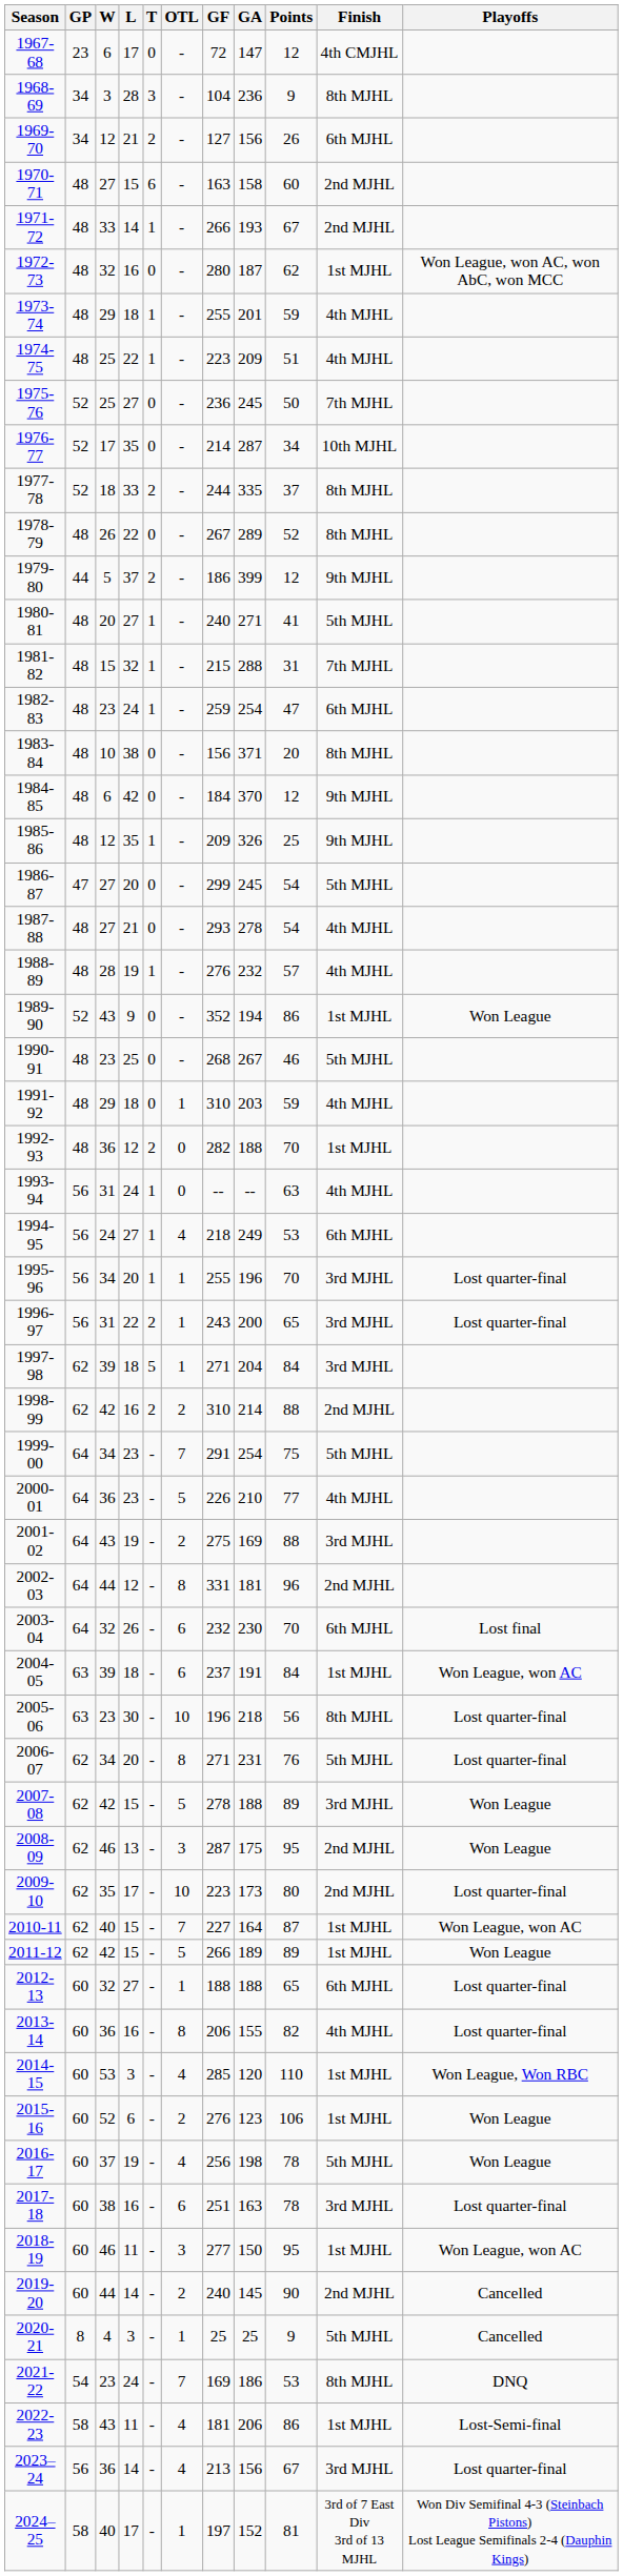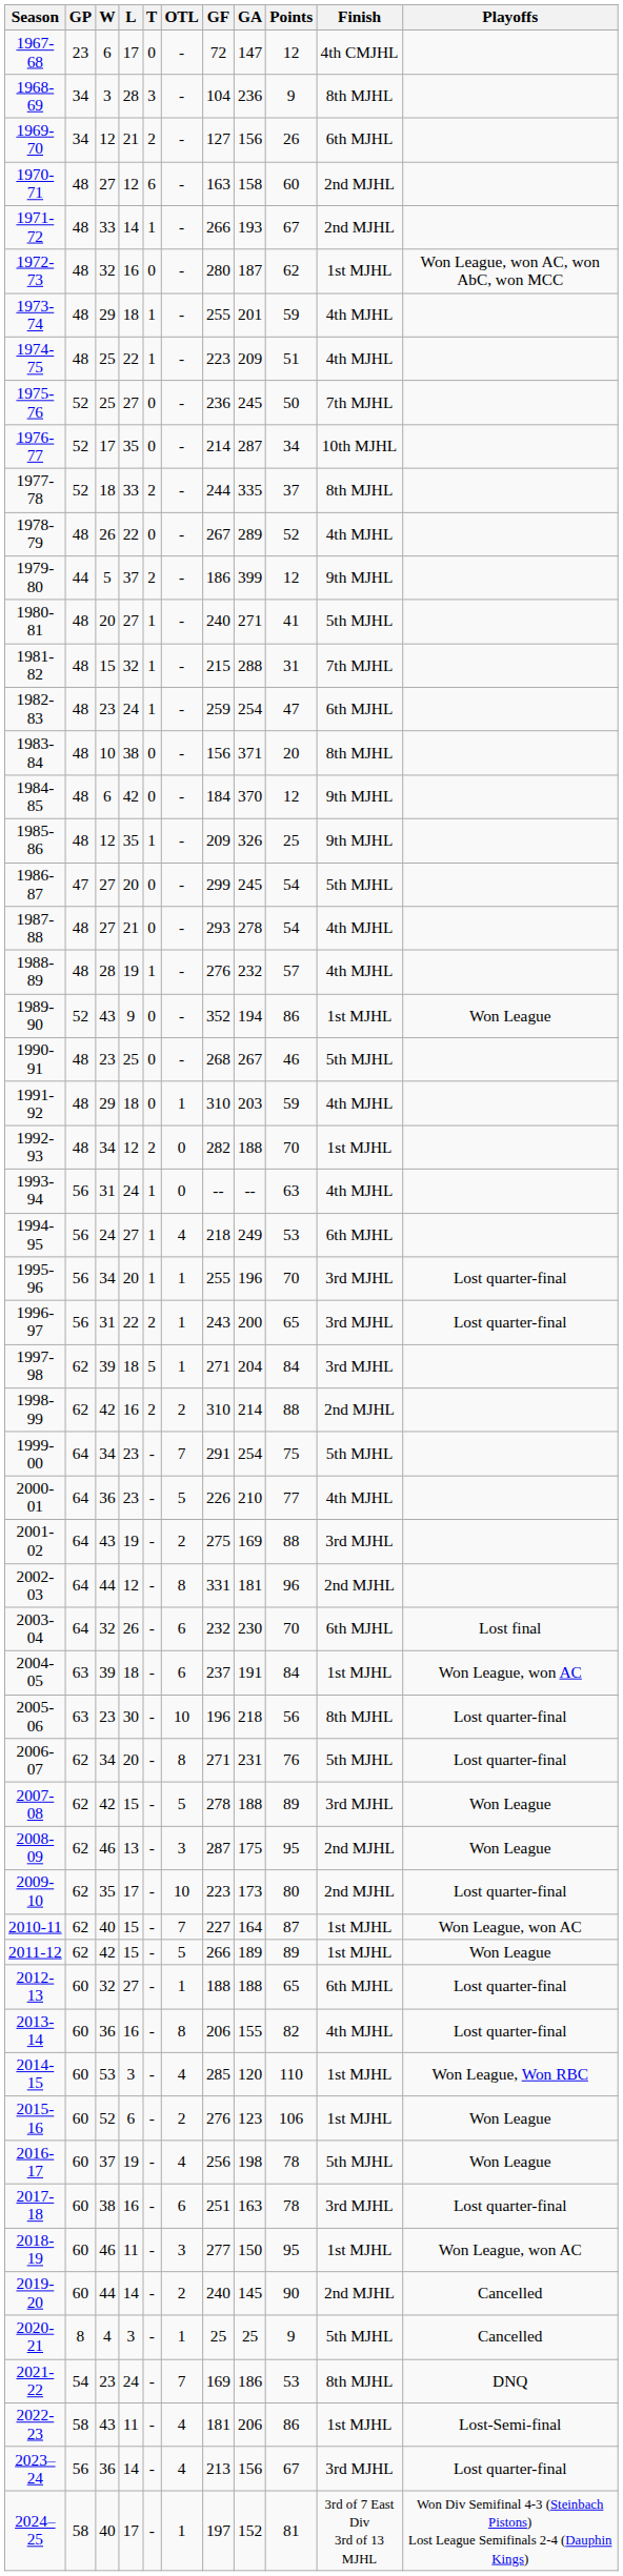 <table class="wikitable" style="text-align:center">
 <tr>
 <th>Season</th>
 <th>GP</th>
 <th>W</th>
 <th>L</th>
 <th>T</th>
 <th>OTL</th>
 <th>GF</th>
 <th>GA</th>
 <th>Points</th>
 <th>Finish</th>
 <th>Playoffs</th>
 </tr>
 <tr>
 <td><a href='#'>1967-68</a></td>
 <td>23</td>
 <td>6</td>
 <td>17</td>
 <td>0</td>
 <td>-</td>
 <td>72</td>
 <td>147</td>
 <td>12</td>
 <td>4th CMJHL</td>
 <td></td>
 </tr>
 <tr>
 <td><a href='#'>1968-69</a></td>
 <td>34</td>
 <td>3</td>
 <td>28</td>
 <td>3</td>
 <td>-</td>
 <td>104</td>
 <td>236</td>
 <td>9</td>
 <td>8th MJHL</td>
 <td></td>
 </tr>
 <tr>
 <td><a href='#'>1969-70</a></td>
 <td>34</td>
 <td>12</td>
 <td>21</td>
 <td>2</td>
 <td>-</td>
 <td>127</td>
 <td>156</td>
 <td>26</td>
 <td>6th MJHL</td>
 <td></td>
 </tr>
 <tr>
 <td><a href='#'>1970-71</a></td>
 <td>48</td>
 <td>27</td>
-<td>15</td>
+<td>12</td>
 <td>6</td>
 <td>-</td>
 <td>163</td>
 <td>158</td>
 <td>60</td>
 <td>2nd MJHL</td>
 <td></td>
 </tr>
 <tr>
 <td><a href='#'>1971-72</a></td>
 <td>48</td>
 <td>33</td>
 <td>14</td>
 <td>1</td>
 <td>-</td>
 <td>266</td>
 <td>193</td>
 <td>67</td>
 <td>2nd MJHL</td>
 <td></td>
 </tr>
 <tr>
 <td><a href='#'>1972-73</a></td>
 <td>48</td>
 <td>32</td>
 <td>16</td>
 <td>0</td>
 <td>-</td>
 <td>280</td>
 <td>187</td>
 <td>62</td>
 <td>1st MJHL</td>
 <td>Won League, won AC, won AbC, won MCC</td>
 </tr>
 <tr>
 <td><a href='#'>1973-74</a></td>
 <td>48</td>
 <td>29</td>
 <td>18</td>
 <td>1</td>
 <td>-</td>
 <td>255</td>
 <td>201</td>
 <td>59</td>
 <td>4th MJHL</td>
 <td></td>
 </tr>
 <tr>
 <td><a href='#'>1974-75</a></td>
 <td>48</td>
 <td>25</td>
 <td>22</td>
 <td>1</td>
 <td>-</td>
 <td>223</td>
 <td>209</td>
 <td>51</td>
 <td>4th MJHL</td>
 <td></td>
 </tr>
 <tr>
 <td><a href='#'>1975-76</a></td>
 <td>52</td>
 <td>25</td>
 <td>27</td>
 <td>0</td>
 <td>-</td>
 <td>236</td>
 <td>245</td>
 <td>50</td>
 <td>7th MJHL</td>
 <td></td>
 </tr>
 <tr>
 <td><a href='#'>1976-77</a></td>
 <td>52</td>
 <td>17</td>
 <td>35</td>
 <td>0</td>
 <td>-</td>
 <td>214</td>
 <td>287</td>
 <td>34</td>
 <td>10th MJHL</td>
 <td></td>
 </tr>
 <tr>
 <td>1977-78</td>
 <td>52</td>
 <td>18</td>
 <td>33</td>
 <td>2</td>
 <td>-</td>
 <td>244</td>
 <td>335</td>
 <td>37</td>
 <td>8th MJHL</td>
 <td></td>
 </tr>
 <tr>
 <td>1978-79</td>
 <td>48</td>
 <td>26</td>
 <td>22</td>
 <td>0</td>
 <td>-</td>
 <td>267</td>
 <td>289</td>
 <td>52</td>
-<td>8th MJHL</td>
+<td>4th MJHL</td>
 <td></td>
 </tr>
 <tr>
 <td>1979-80</td>
 <td>44</td>
 <td>5</td>
 <td>37</td>
 <td>2</td>
 <td>-</td>
 <td>186</td>
 <td>399</td>
 <td>12</td>
 <td>9th MJHL</td>
 <td></td>
 </tr>
 <tr>
 <td>1980-81</td>
 <td>48</td>
 <td>20</td>
 <td>27</td>
 <td>1</td>
 <td>-</td>
 <td>240</td>
 <td>271</td>
 <td>41</td>
 <td>5th MJHL</td>
 <td></td>
 </tr>
 <tr>
 <td>1981-82</td>
 <td>48</td>
 <td>15</td>
 <td>32</td>
 <td>1</td>
 <td>-</td>
 <td>215</td>
 <td>288</td>
 <td>31</td>
 <td>7th MJHL</td>
 <td></td>
 </tr>
 <tr>
 <td>1982-83</td>
 <td>48</td>
 <td>23</td>
 <td>24</td>
 <td>1</td>
 <td>-</td>
 <td>259</td>
 <td>254</td>
 <td>47</td>
 <td>6th MJHL</td>
 <td></td>
 </tr>
 <tr>
 <td>1983-84</td>
 <td>48</td>
 <td>10</td>
 <td>38</td>
 <td>0</td>
 <td>-</td>
 <td>156</td>
 <td>371</td>
 <td>20</td>
 <td>8th MJHL</td>
 <td></td>
 </tr>
 <tr>
 <td>1984-85</td>
 <td>48</td>
 <td>6</td>
 <td>42</td>
 <td>0</td>
 <td>-</td>
 <td>184</td>
 <td>370</td>
 <td>12</td>
 <td>9th MJHL</td>
 <td></td>
 </tr>
 <tr>
 <td>1985-86</td>
 <td>48</td>
 <td>12</td>
 <td>35</td>
 <td>1</td>
 <td>-</td>
 <td>209</td>
 <td>326</td>
 <td>25</td>
 <td>9th MJHL</td>
 <td></td>
 </tr>
 <tr>
 <td>1986-87</td>
 <td>47</td>
 <td>27</td>
 <td>20</td>
 <td>0</td>
 <td>-</td>
 <td>299</td>
 <td>245</td>
 <td>54</td>
 <td>5th MJHL</td>
 <td></td>
 </tr>
 <tr>
 <td>1987-88</td>
 <td>48</td>
 <td>27</td>
 <td>21</td>
 <td>0</td>
 <td>-</td>
 <td>293</td>
 <td>278</td>
 <td>54</td>
 <td>4th MJHL</td>
 <td></td>
 </tr>
 <tr>
 <td>1988-89</td>
 <td>48</td>
 <td>28</td>
 <td>19</td>
 <td>1</td>
 <td>-</td>
 <td>276</td>
 <td>232</td>
 <td>57</td>
 <td>4th MJHL</td>
 <td></td>
 </tr>
 <tr>
 <td>1989-90</td>
 <td>52</td>
 <td>43</td>
 <td>9</td>
 <td>0</td>
 <td>-</td>
 <td>352</td>
 <td>194</td>
 <td>86</td>
 <td>1st MJHL</td>
 <td>Won League</td>
 </tr>
 <tr>
 <td>1990-91</td>
 <td>48</td>
 <td>23</td>
 <td>25</td>
 <td>0</td>
 <td>-</td>
 <td>268</td>
 <td>267</td>
 <td>46</td>
 <td>5th MJHL</td>
 <td></td>
 </tr>
 <tr>
 <td>1991-92</td>
 <td>48</td>
 <td>29</td>
 <td>18</td>
 <td>0</td>
 <td>1</td>
 <td>310</td>
 <td>203</td>
 <td>59</td>
 <td>4th MJHL</td>
 <td></td>
 </tr>
 <tr>
 <td>1992-93</td>
 <td>48</td>
-<td>36</td>
+<td>34</td>
 <td>12</td>
 <td>2</td>
 <td>0</td>
 <td>282</td>
 <td>188</td>
 <td>70</td>
 <td>1st MJHL</td>
 <td></td>
 </tr>
 <tr>
 <td>1993-94</td>
 <td>56</td>
 <td>31</td>
 <td>24</td>
 <td>1</td>
 <td>0</td>
 <td>--</td>
 <td>--</td>
 <td>63</td>
 <td>4th MJHL</td>
 <td></td>
 </tr>
 <tr>
 <td>1994-95</td>
 <td>56</td>
 <td>24</td>
 <td>27</td>
 <td>1</td>
 <td>4</td>
 <td>218</td>
 <td>249</td>
 <td>53</td>
 <td>6th MJHL</td>
 <td></td>
 </tr>
 <tr>
 <td>1995-96</td>
 <td>56</td>
 <td>34</td>
 <td>20</td>
 <td>1</td>
 <td>1</td>
 <td>255</td>
 <td>196</td>
 <td>70</td>
 <td>3rd MJHL</td>
 <td>Lost quarter-final</td>
 </tr>
 <tr>
 <td>1996-97</td>
 <td>56</td>
 <td>31</td>
 <td>22</td>
 <td>2</td>
 <td>1</td>
 <td>243</td>
 <td>200</td>
 <td>65</td>
 <td>3rd MJHL</td>
 <td>Lost quarter-final</td>
 </tr>
 <tr>
 <td>1997-98</td>
 <td>62</td>
 <td>39</td>
 <td>18</td>
 <td>5</td>
 <td>1</td>
 <td>271</td>
 <td>204</td>
 <td>84</td>
 <td>3rd MJHL</td>
 <td></td>
 </tr>
 <tr>
 <td>1998-99</td>
 <td>62</td>
 <td>42</td>
 <td>16</td>
 <td>2</td>
 <td>2</td>
 <td>310</td>
 <td>214</td>
 <td>88</td>
 <td>2nd MJHL</td>
 <td></td>
 </tr>
 <tr>
 <td>1999-00</td>
 <td>64</td>
 <td>34</td>
 <td>23</td>
 <td>-</td>
 <td>7</td>
 <td>291</td>
 <td>254</td>
 <td>75</td>
 <td>5th MJHL</td>
 <td></td>
 </tr>
 <tr>
 <td>2000-01</td>
 <td>64</td>
 <td>36</td>
 <td>23</td>
 <td>-</td>
 <td>5</td>
 <td>226</td>
 <td>210</td>
 <td>77</td>
 <td>4th MJHL</td>
 <td></td>
 </tr>
 <tr>
 <td>2001-02</td>
 <td>64</td>
 <td>43</td>
 <td>19</td>
 <td>-</td>
 <td>2</td>
 <td>275</td>
 <td>169</td>
 <td>88</td>
 <td>3rd MJHL</td>
 <td></td>
 </tr>
 <tr>
 <td>2002-03</td>
 <td>64</td>
 <td>44</td>
 <td>12</td>
 <td>-</td>
 <td>8</td>
 <td>331</td>
 <td>181</td>
 <td>96</td>
 <td>2nd MJHL</td>
 <td></td>
 </tr>
 <tr>
 <td>2003-04</td>
 <td>64</td>
 <td>32</td>
 <td>26</td>
 <td>-</td>
 <td>6</td>
 <td>232</td>
 <td>230</td>
 <td>70</td>
 <td>6th MJHL</td>
 <td>Lost final</td>
 </tr>
 <tr>
 <td>2004-05</td>
 <td>63</td>
 <td>39</td>
 <td>18</td>
 <td>-</td>
 <td>6</td>
 <td>237</td>
 <td>191</td>
 <td>84</td>
 <td>1st MJHL</td>
 <td>Won League, won <a href='#'>AC</a></td>
 </tr>
 <tr>
 <td>2005-06</td>
 <td>63</td>
 <td>23</td>
 <td>30</td>
 <td>-</td>
 <td>10</td>
 <td>196</td>
 <td>218</td>
 <td>56</td>
 <td>8th MJHL</td>
 <td>Lost quarter-final</td>
 </tr>
 <tr>
 <td>2006-07</td>
 <td>62</td>
 <td>34</td>
 <td>20</td>
 <td>-</td>
 <td>8</td>
 <td>271</td>
 <td>231</td>
 <td>76</td>
 <td>5th MJHL</td>
 <td>Lost quarter-final</td>
 </tr>
 <tr>
 <td><a href='#'>2007-08</a></td>
 <td>62</td>
 <td>42</td>
 <td>15</td>
 <td>-</td>
 <td>5</td>
 <td>278</td>
 <td>188</td>
 <td>89</td>
 <td>3rd MJHL</td>
 <td>Won League</td>
 </tr>
 <tr>
 <td><a href='#'>2008-09</a></td>
 <td>62</td>
 <td>46</td>
 <td>13</td>
 <td>-</td>
 <td>3</td>
 <td>287</td>
 <td>175</td>
 <td>95</td>
 <td>2nd MJHL</td>
 <td>Won League</td>
 </tr>
 <tr>
 <td><a href='#'>2009-10</a></td>
 <td>62</td>
 <td>35</td>
 <td>17</td>
 <td>-</td>
 <td>10</td>
 <td>223</td>
 <td>173</td>
 <td>80</td>
 <td>2nd MJHL</td>
 <td>Lost quarter-final</td>
 </tr>
 <tr>
 <td><a href='#'>2010-11</a></td>
 <td>62</td>
 <td>40</td>
 <td>15</td>
 <td>-</td>
 <td>7</td>
 <td>227</td>
 <td>164</td>
 <td>87</td>
 <td>1st MJHL</td>
 <td>Won League, won AC</td>
 </tr>
 <tr>
 <td><a href='#'>2011-12</a></td>
 <td>62</td>
 <td>42</td>
 <td>15</td>
 <td>-</td>
 <td>5</td>
 <td>266</td>
 <td>189</td>
 <td>89</td>
 <td>1st MJHL</td>
 <td>Won League</td>
 </tr>
 <tr>
 <td><a href='#'>2012-13</a></td>
 <td>60</td>
 <td>32</td>
 <td>27</td>
 <td>-</td>
 <td>1</td>
 <td>188</td>
 <td>188</td>
 <td>65</td>
 <td>6th MJHL</td>
 <td>Lost quarter-final</td>
 </tr>
 <tr>
 <td><a href='#'>2013-14</a></td>
 <td>60</td>
 <td>36</td>
 <td>16</td>
 <td>-</td>
 <td>8</td>
 <td>206</td>
 <td>155</td>
 <td>82</td>
 <td>4th MJHL</td>
 <td>Lost quarter-final</td>
 </tr>
 <tr>
 <td><a href='#'>2014-15</a></td>
 <td>60</td>
 <td>53</td>
 <td>3</td>
 <td>-</td>
 <td>4</td>
 <td>285</td>
 <td>120</td>
 <td>110</td>
 <td>1st MJHL</td>
 <td>Won League, <a href='#'>Won RBC</a></td>
 </tr>
 <tr>
 <td><a href='#'>2015-16</a></td>
 <td>60</td>
 <td>52</td>
 <td>6</td>
 <td>-</td>
 <td>2</td>
 <td>276</td>
 <td>123</td>
 <td>106</td>
 <td>1st MJHL</td>
 <td>Won League</td>
 </tr>
 <tr>
 <td><a href='#'>2016-17</a></td>
 <td>60</td>
 <td>37</td>
 <td>19</td>
 <td>-</td>
 <td>4</td>
 <td>256</td>
 <td>198</td>
 <td>78</td>
 <td>5th MJHL</td>
 <td>Won League</td>
 </tr>
 <tr>
 <td><a href='#'>2017-18</a></td>
 <td>60</td>
 <td>38</td>
 <td>16</td>
 <td>-</td>
 <td>6</td>
 <td>251</td>
 <td>163</td>
 <td>78</td>
 <td>3rd MJHL</td>
 <td>Lost quarter-final</td>
 </tr>
 <tr>
 <td><a href='#'>2018-19</a></td>
 <td>60</td>
 <td>46</td>
 <td>11</td>
 <td>-</td>
 <td>3</td>
 <td>277</td>
 <td>150</td>
 <td>95</td>
 <td>1st MJHL</td>
 <td>Won League, won AC</td>
 </tr>
 <tr>
 <td><a href='#'>2019-20</a></td>
 <td>60</td>
 <td>44</td>
 <td>14</td>
 <td>-</td>
 <td>2</td>
 <td>240</td>
 <td>145</td>
 <td>90</td>
 <td>2nd MJHL</td>
 <td>Cancelled</td>
 </tr>
 <tr>
 <td><a href='#'>2020-21</a></td>
 <td>8</td>
 <td>4</td>
 <td>3</td>
 <td>-</td>
 <td>1</td>
 <td>25</td>
 <td>25</td>
 <td>9</td>
 <td>5th MJHL</td>
 <td>Cancelled</td>
 </tr>
 <tr>
 <td><a href='#'>2021-22</a></td>
 <td>54</td>
 <td>23</td>
 <td>24</td>
 <td>-</td>
 <td>7</td>
 <td>169</td>
 <td>186</td>
 <td>53</td>
 <td>8th MJHL</td>
 <td>DNQ</td>
 </tr>
 <tr>
 <td><a href='#'>2022-23</a></td>
 <td>58</td>
 <td>43</td>
 <td>11</td>
 <td>-</td>
 <td>4</td>
 <td>181</td>
 <td>206</td>
 <td>86</td>
 <td>1st MJHL</td>
 <td>Lost-Semi-final</td>
 </tr>
 <tr>
 <td><a href='#'>2023–24</a></td>
 <td>56</td>
 <td>36</td>
 <td>14</td>
 <td>-</td>
 <td>4</td>
 <td>213</td>
 <td>156</td>
 <td>67</td>
 <td>3rd MJHL</td>
 <td>Lost quarter-final</td>
 </tr>
 <tr>
 <td><a href='#'>2024–25</a></td>
 <td>58</td>
 <td>40</td>
 <td>17</td>
 <td>-</td>
 <td>1</td>
 <td>197</td>
 <td>152</td>
 <td>81</td>
 <td><small>3rd  of 7 East Div<br>3rd of 13 MJHL</small></td>
 <td><small>Won Div Semifinal  4-3 (<a href='#'>Steinbach Pistons</a>)<br>Lost League Semifinals 2-4 (<a href='#'>Dauphin Kings</a>)</small></td>
 </tr>
 </table>
